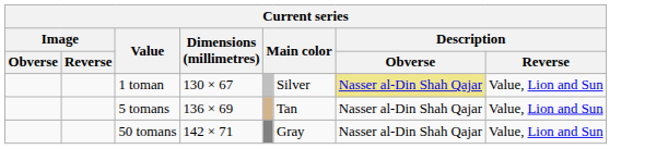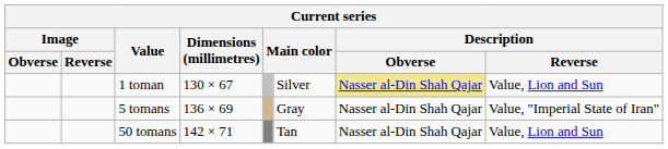 <table class="wikitable" style="font-size: 90%">
 <tr>
 <th colspan=8>Current series</th>
 </tr>
 <tr>
 <th colspan=2>Image</th>
 <th rowspan=2>Value</th>
 <th rowspan=2>Dimensions<br>(millimetres)</th>
 <th rowspan=2 colspan=2>Main color</th>
 <th colspan=2>Description</th>
 </tr>
 <tr>
 <th>Obverse</th>
 <th>Reverse</th>
 <th>Obverse</th>
 <th>Reverse</th>
 </tr>
 <tr>
 <td></td>
 <td></td>
 <td>1 toman</td>
 <td>130 × 67</td>
 <td style="text-align:center; background:silver;"></td>
 <td>Silver</td>
 <td style="background: khaki;"><a href='#'>Nasser al-Din Shah Qajar</a></td>
 <td>Value, <a href='#'>Lion and Sun</a></td>
 </tr>
 <tr>
 <td></td>
 <td></td>
 <td>5 tomans</td>
 <td>136 × 69</td>
 <td style="text-align:center; background:tan;"></td>
-<td>Tan</td>
+<td>Gray</td>
 <td>Nasser al-Din Shah Qajar</td>
-<td>Value, <a href='#'>Lion and Sun</a></td>
+<td>Value, "Imperial State of Iran"</td>
 </tr>
 <tr>
 <td></td>
 <td></td>
 <td>50 tomans</td>
 <td>142 × 71</td>
 <td style="text-align:center; background:gray;"></td>
-<td>Gray</td>
+<td>Tan</td>
 <td>Nasser al-Din Shah Qajar</td>
 <td>Value, <a href='#'>Lion and Sun</a></td>
 </tr>
 </table>
